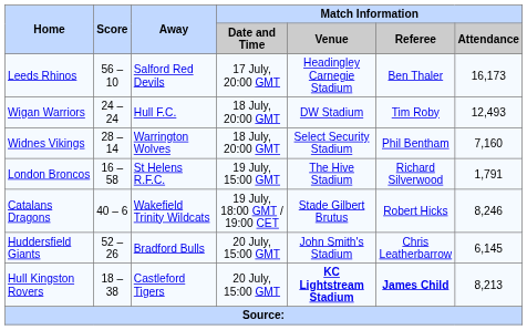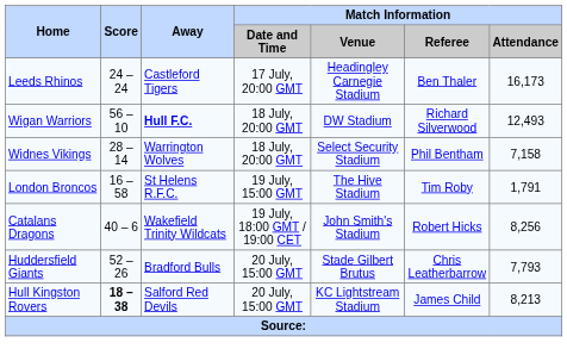 <table border="1" cellpadding="3" cellspacing="0" style="border-collapse:collapse; font-size:85%; text-align:center; width:100%">
 <tr style="background:#c1d8ff;">
 <th rowspan="2" style="width:19%;">Home</th>
 <th rowspan="2" style="width:6%;">Score</th>
 <th rowspan="2" style="width:19%;">Away</th>
 <th colspan=6>Match Information</th>
 </tr>
 <tr style="background:#ccc;">
 <th width=17%>Date and Time</th>
 <th width=19%>Venue</th>
 <th width=13%>Referee</th>
 <th width=7%>Attendance</th>
 </tr>
 <tr style="background:#f5faff;">
 <td align=left> <a href='#'>Leeds Rhinos</a></td>
-<td>56 – 10</td>
-<td align=left> <a href='#'>Salford Red Devils</a></td>
+<td>24 – 24</td>
+<td align=left> <a href='#'>Castleford Tigers</a></td>
 <td>17 July, 20:00 <a href='#'>GMT</a></td>
 <td><a href='#'>Headingley Carnegie Stadium</a></td>
 <td><a href='#'>Ben Thaler</a></td>
 <td>16,173</td>
 </tr>
 <tr style="background:#f5faff;">
 <td align=left> <a href='#'>Wigan Warriors</a></td>
-<td>24 – 24</td>
-<td align=left> <a href='#'>Hull F.C.</a></td>
+<td>56 – 10</td>
+<td align=left><strong> <a href='#'>Hull F.C.</a></strong></td>
 <td>18 July, 20:00 <a href='#'>GMT</a></td>
 <td><a href='#'>DW Stadium</a></td>
-<td><a href='#'>Tim Roby</a></td>
+<td><a href='#'>Richard Silverwood</a></td>
 <td>12,493</td>
 </tr>
 <tr style="background:#f5faff;">
 <td align=left> <a href='#'>Widnes Vikings</a></td>
 <td>28 – 14</td>
 <td align=left> <a href='#'>Warrington Wolves</a></td>
 <td>18 July, 20:00 <a href='#'>GMT</a></td>
 <td><a href='#'>Select Security Stadium</a></td>
 <td><a href='#'>Phil Bentham</a></td>
-<td>7,160</td>
+<td>7,158</td>
 </tr>
 <tr style="background:#f5faff;">
 <td align=left> <a href='#'>London Broncos</a></td>
 <td>16 – 58</td>
 <td align=left> <a href='#'>St Helens R.F.C.</a></td>
 <td>19 July, 15:00 <a href='#'>GMT</a></td>
 <td><a href='#'>The Hive Stadium</a></td>
-<td><a href='#'>Richard Silverwood</a></td>
+<td><a href='#'>Tim Roby</a></td>
 <td>1,791</td>
 </tr>
 <tr style="background:#f5faff;">
 <td align=left> <a href='#'>Catalans Dragons</a></td>
 <td>40 – 6</td>
 <td align=left> <a href='#'>Wakefield Trinity Wildcats</a></td>
 <td>19 July, 18:00 <a href='#'>GMT</a> / 19:00 <a href='#'>CET</a></td>
-<td><a href='#'>Stade Gilbert Brutus</a></td>
+<td><a href='#'>John Smith's Stadium</a></td>
 <td><a href='#'>Robert Hicks</a></td>
-<td>8,246</td>
+<td>8,256</td>
 </tr>
 <tr style="background:#f5faff;">
 <td align=left> <a href='#'>Huddersfield Giants</a></td>
 <td>52 – 26</td>
 <td align=left> <a href='#'>Bradford Bulls</a></td>
 <td>20 July, 15:00 <a href='#'>GMT</a></td>
-<td><a href='#'>John Smith's Stadium</a></td>
+<td><a href='#'>Stade Gilbert Brutus</a></td>
 <td><a href='#'>Chris Leatherbarrow</a></td>
-<td>6,145</td>
+<td>7,793</td>
 </tr>
 <tr style="background:#f5faff;">
 <td align=left> <a href='#'>Hull Kingston Rovers</a></td>
-<td>18 – 38</td>
-<td align=left> <a href='#'>Castleford Tigers</a></td>
+<td><strong>18 – 38</strong></td>
+<td align=left> <a href='#'>Salford Red Devils</a></td>
 <td>20 July, 15:00 <a href='#'>GMT</a></td>
-<td><strong><a href='#'>KC Lightstream Stadium</a></strong></td>
-<td><strong><a href='#'>James Child</a></strong></td>
+<td><a href='#'>KC Lightstream Stadium</a></td>
+<td><a href='#'>James Child</a></td>
 <td>8,213</td>
 </tr>
 <tr style="background:#c1d8ff;">
 <th colspan=12>Source:</th>
 </tr>
 </table>
